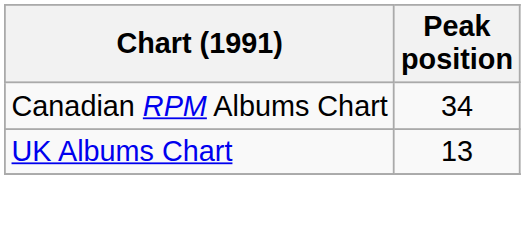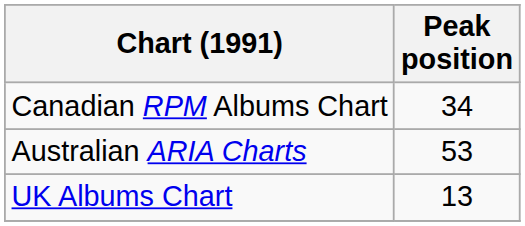 <table class="wikitable sortable">
 <tr>
 <th align="left">Chart (1991)</th>
 <th align="left">Peak<br>position</th>
 </tr>
 <tr>
 <td align="left">Canadian <em><a href='#'>RPM</a></em> Albums Chart</td>
 <td align="center">34</td>
 </tr>
 <tr>
+<td align="left">Australian <em><a href='#'>ARIA Charts</a></em></td>
+<td align="center">53</td>
+</tr>
+<tr>
 <td align="left"><a href='#'>UK Albums Chart</a></td>
 <td align="center">13</td>
 </tr>
 <tr>
 </tr>
 </table>
